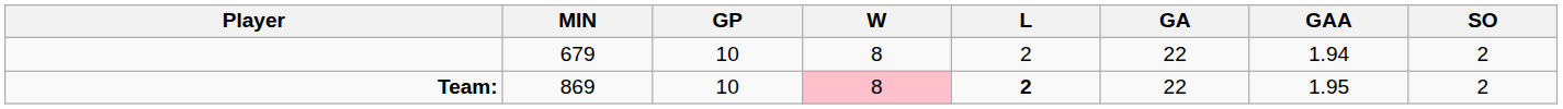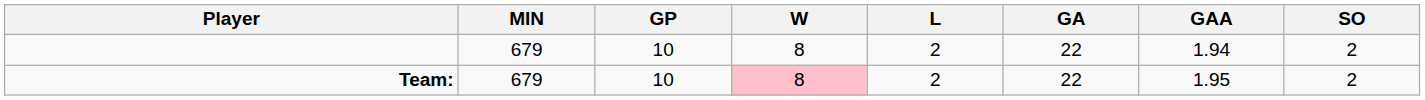 <table class="wikitable sortable" width="60%">
 <tr>
 <th bgcolor="#DDDDFF" width="10%">Player</th>
 <th width="3%" bgcolor="#DDDDFF" title="Minutes played">MIN</th>
 <th width="3%" bgcolor="#DDDDFF" title="Games played in">GP</th>
 <th width="3%" bgcolor="#DDDDFF" title="Wins">W</th>
 <th width="3%" bgcolor="#DDDDFF"title="Losses">L</th>
 <th width="3%" bgcolor="#DDDDFF" title="Goals against">GA</th>
 <th width="3%" bgcolor="#DDDDFF" title="Goals against average">GAA</th>
 <th width="3%" bgcolor="#DDDDFF" title="Shut-outs">SO</th>
 </tr>
 <tr align="center">
 <td align="right"></td>
 <td>679</td>
 <td>10</td>
 <td>8</td>
 <td>2</td>
 <td>22</td>
 <td>1.94</td>
 <td>2</td>
 </tr>
 <tr align="center">
 <td align="right"><strong>Team:</strong></td>
-<td>869</td>
+<td>679</td>
 <td>10</td>
 <td style="background: pink;">8</td>
-<td><strong>2</strong></td>
+<td>2</td>
 <td>22</td>
 <td>1.95</td>
 <td>2</td>
 </tr>
 </table>
